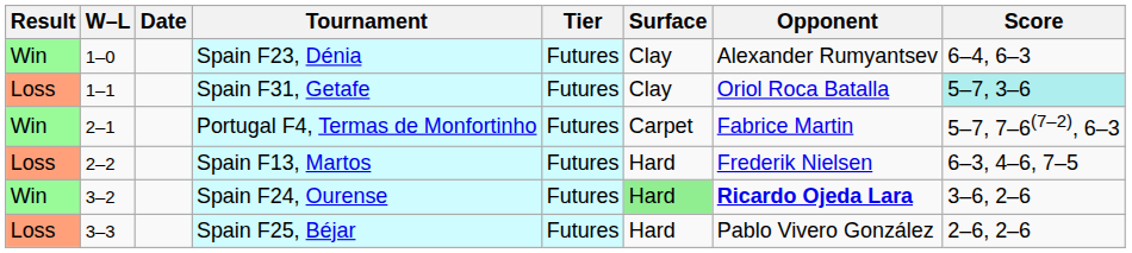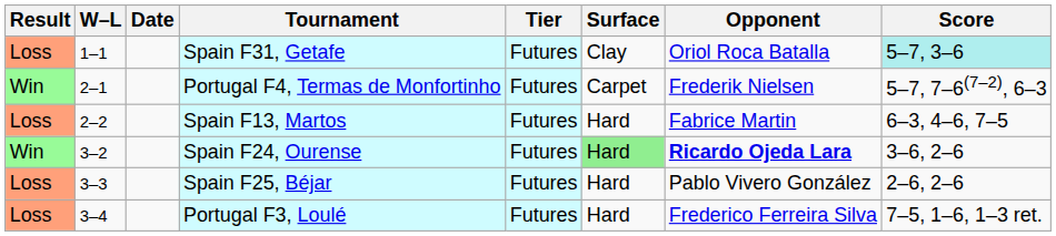 <table class="sortable wikitable">
 <tr>
 <th>Result</th>
 <th class="unsortable">W–L</th>
 <th>Date</th>
 <th>Tournament</th>
 <th>Tier</th>
 <th>Surface</th>
 <th>Opponent</th>
 <th class="unsortable">Score</th>
-</tr>
-<tr>
-<td bgcolor=98FB98>Win</td>
-<td><small>1–0</small></td>
-<td></td>
-<td style="background:#cffcff;">Spain F23, <a href='#'>Dénia</a></td>
-<td style="background:#cffcff;">Futures</td>
-<td>Clay</td>
-<td> Alexander Rumyantsev</td>
-<td>6–4, 6–3</td>
 </tr>
 <tr>
 <td bgcolor=FFA07A>Loss</td>
 <td><small>1–1</small></td>
 <td></td>
 <td style="background:#cffcff;">Spain F31, <a href='#'>Getafe</a></td>
 <td style="background:#cffcff;">Futures</td>
 <td>Clay</td>
 <td> <a href='#'>Oriol Roca Batalla</a></td>
 <td style="background: paleturquoise;">5–7, 3–6</td>
 </tr>
 <tr>
 <td bgcolor=98FB98>Win</td>
 <td><small>2–1</small></td>
 <td></td>
 <td style="background:#cffcff;">Portugal F4, <a href='#'>Termas de Monfortinho</a></td>
 <td style="background:#cffcff;">Futures</td>
 <td>Carpet</td>
-<td> <a href='#'>Fabrice Martin</a></td>
+<td> <a href='#'>Frederik Nielsen</a></td>
 <td>5–7, 7–6<sup>(7–2)</sup>, 6–3</td>
 </tr>
 <tr>
 <td bgcolor=FFA07A>Loss</td>
 <td><small>2–2</small></td>
 <td></td>
 <td style="background:#cffcff;">Spain F13, <a href='#'>Martos</a></td>
 <td style="background:#cffcff;">Futures</td>
 <td>Hard</td>
-<td> <a href='#'>Frederik Nielsen</a></td>
+<td> <a href='#'>Fabrice Martin</a></td>
 <td>6–3, 4–6, 7–5</td>
 </tr>
 <tr>
 <td bgcolor=98FB98>Win</td>
 <td><small>3–2</small></td>
 <td></td>
 <td style="background:#cffcff;">Spain F24, <a href='#'>Ourense</a></td>
 <td style="background:#cffcff;">Futures</td>
 <td style="background: lightgreen;">Hard</td>
 <td><strong> <a href='#'>Ricardo Ojeda Lara</a></strong></td>
 <td>3–6, 2–6</td>
 </tr>
 <tr>
 <td bgcolor=FFA07A>Loss</td>
 <td><small>3–3</small></td>
 <td></td>
 <td style="background:#cffcff;">Spain F25, <a href='#'>Béjar</a></td>
 <td style="background:#cffcff;">Futures</td>
 <td>Hard</td>
 <td> Pablo Vivero González</td>
 <td>2–6, 2–6</td>
 </tr>
+<tr>
+<td bgcolor=FFA07A>Loss</td>
+<td><small>3–4</small></td>
+<td></td>
+<td style="background:#cffcff;">Portugal F3, <a href='#'>Loulé</a></td>
+<td style="background:#cffcff;">Futures</td>
+<td>Hard</td>
+<td> <a href='#'>Frederico Ferreira Silva</a></td>
+<td>7–5, 1–6, 1–3 ret.</td>
+</tr>
 </table>
